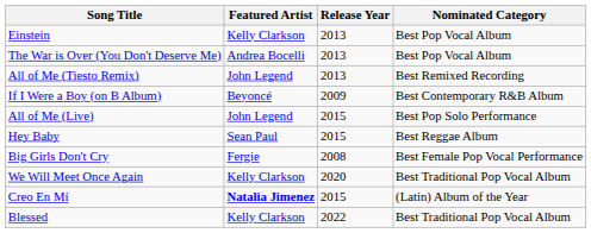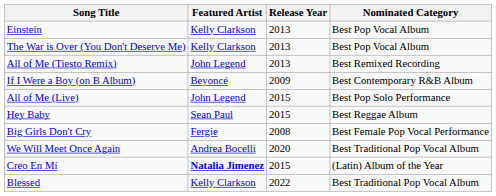 <table class="wikitable">
 <tr>
 <th>Song Title</th>
 <th>Featured Artist</th>
 <th>Release Year</th>
 <th>Nominated Category</th>
 </tr>
 <tr>
 <td><a href='#'>Einstein</a></td>
 <td><a href='#'>Kelly Clarkson</a></td>
 <td>2013</td>
 <td>Best Pop Vocal Album</td>
 </tr>
 <tr>
 <td><a href='#'>The War is Over (You Don't Deserve Me)</a></td>
-<td><a href='#'>Andrea Bocelli</a></td>
+<td><a href='#'>Kelly Clarkson</a></td>
 <td>2013</td>
 <td>Best Pop Vocal Album</td>
 </tr>
 <tr>
 <td><a href='#'>All of Me (Tiesto Remix)</a></td>
 <td><a href='#'>John Legend</a></td>
 <td>2013</td>
 <td>Best Remixed Recording</td>
 </tr>
 <tr>
 <td><a href='#'>If I Were a Boy (on B Album)</a></td>
 <td><a href='#'>Beyoncé</a></td>
 <td>2009</td>
 <td>Best Contemporary R&B Album</td>
 </tr>
 <tr>
 <td><a href='#'>All of Me (Live)</a></td>
 <td><a href='#'>John Legend</a></td>
 <td>2015</td>
 <td>Best Pop Solo Performance</td>
 </tr>
 <tr>
 <td><a href='#'>Hey Baby</a></td>
 <td><a href='#'>Sean Paul</a></td>
 <td>2015</td>
 <td>Best Reggae Album</td>
 </tr>
 <tr>
 <td><a href='#'>Big Girls Don't Cry</a></td>
 <td><a href='#'>Fergie</a></td>
 <td>2008</td>
 <td>Best Female Pop Vocal Performance</td>
 </tr>
 <tr>
 <td><a href='#'>We Will Meet Once Again</a></td>
-<td><a href='#'>Kelly Clarkson</a></td>
+<td><a href='#'>Andrea Bocelli</a></td>
 <td>2020</td>
 <td>Best Traditional Pop Vocal Album</td>
 </tr>
 <tr>
 <td><a href='#'>Creo En Mí</a></td>
 <td><strong><a href='#'>Natalia Jimenez</a></strong></td>
 <td>2015</td>
 <td>(Latin) Album of the Year</td>
 </tr>
 <tr>
 <td><a href='#'>Blessed</a></td>
 <td><a href='#'>Kelly Clarkson</a></td>
 <td>2022</td>
 <td>Best Traditional Pop Vocal Album</td>
 </tr>
 </table>
